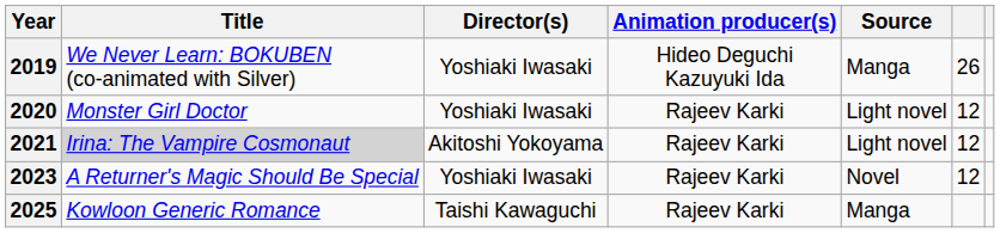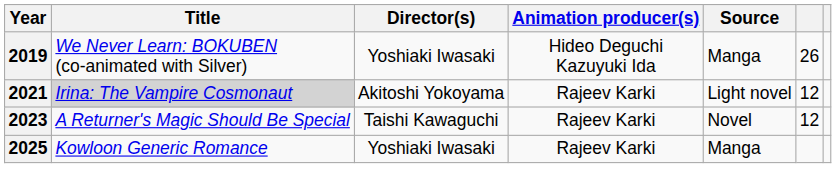 <table class="wikitable sortable plainrowheaders">
 <tr>
 <th scope="col" class="unsortable" width=10>Year</th>
 <th scope="col">Title</th>
 <th scope="col">Director(s)</th>
 <th scope="col"><a href='#'>Animation producer(s)</a></th>
 <th scope="col">Source</th>
 <th scope="col"></th>
 <th scope="col" class="unsortable"></th>
 </tr>
 <tr>
 <th scope="row">2019</th>
 <td><em><a href='#'>We Never Learn: BOKUBEN</a></em><br>(co-animated with Silver)</td>
 <td style=text-align:center>Yoshiaki Iwasaki</td>
 <td style=text-align:center>Hideo Deguchi<br>Kazuyuki Ida</td>
 <td>Manga</td>
 <td>26</td>
 <td style="text-align:center"></td>
 </tr>
 <tr>
-<th scope="row">2020</th>
-<td><em><a href='#'>Monster Girl Doctor</a></em></td>
-<td style=text-align:center>Yoshiaki Iwasaki</td>
-<td style=text-align:center>Rajeev Karki</td>
-<td>Light novel</td>
-<td>12</td>
-<td style="text-align:center"></td>
-</tr>
-<tr>
 <th scope="row">2021</th>
 <td style="background: lightgrey;"><em><a href='#'>Irina: The Vampire Cosmonaut</a></em></td>
 <td style=text-align:center>Akitoshi Yokoyama</td>
 <td style=text-align:center>Rajeev Karki</td>
 <td>Light novel</td>
 <td>12</td>
 <td style="text-align:center"></td>
 </tr>
 <tr>
 <th scope="row">2023</th>
 <td><em><a href='#'>A Returner's Magic Should Be Special</a></em></td>
-<td style=text-align:center>Yoshiaki Iwasaki</td>
+<td style=text-align:center>Taishi Kawaguchi</td>
 <td style=text-align:center>Rajeev Karki</td>
 <td>Novel</td>
 <td>12</td>
 <td style="text-align:center"></td>
 </tr>
 <tr>
 <th scope="row">2025</th>
 <td><em><a href='#'>Kowloon Generic Romance</a></em></td>
-<td style=text-align:center>Taishi Kawaguchi</td>
+<td style=text-align:center>Yoshiaki Iwasaki</td>
 <td style=text-align:center>Rajeev Karki</td>
 <td>Manga</td>
 <td></td>
 <td style="text-align:center"></td>
 </tr>
 </table>
